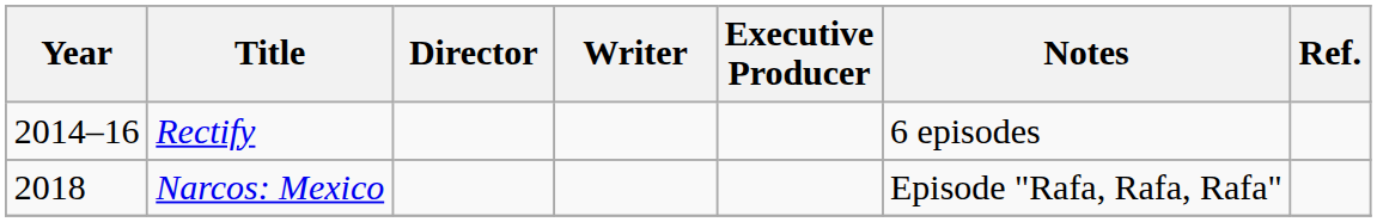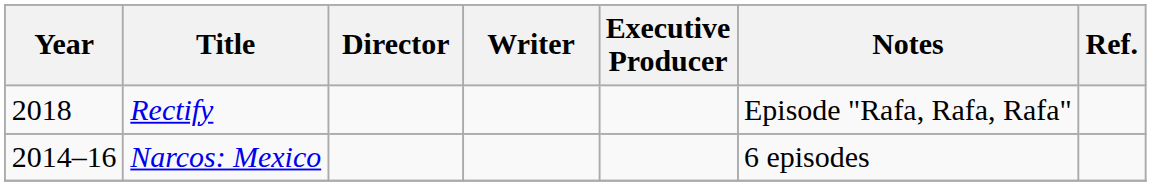 <table class="wikitable">
 <tr>
 <th>Year</th>
 <th>Title</th>
 <th width="65">Director</th>
 <th width="65">Writer</th>
 <th width="65">Executive<br>Producer</th>
 <th>Notes</th>
 <th>Ref.</th>
 </tr>
 <tr>
+<td>2018</td>
+<td><em><a href='#'>Rectify</a></em></td>
+<td></td>
+<td></td>
+<td></td>
+<td>Episode "Rafa, Rafa, Rafa"</td>
+<td></td>
+</tr>
+<tr>
 <td>2014–16</td>
-<td><em><a href='#'>Rectify</a></em></td>
+<td><em><a href='#'>Narcos: Mexico</a></em></td>
 <td></td>
 <td></td>
 <td></td>
 <td>6 episodes</td>
 <td></td>
 </tr>
 <tr>
-<td>2018</td>
-<td><em><a href='#'>Narcos: Mexico</a></em></td>
-<td></td>
-<td></td>
-<td></td>
-<td>Episode "Rafa, Rafa, Rafa"</td>
-<td></td>
-</tr>
-<tr>
 </tr>
 </table>
